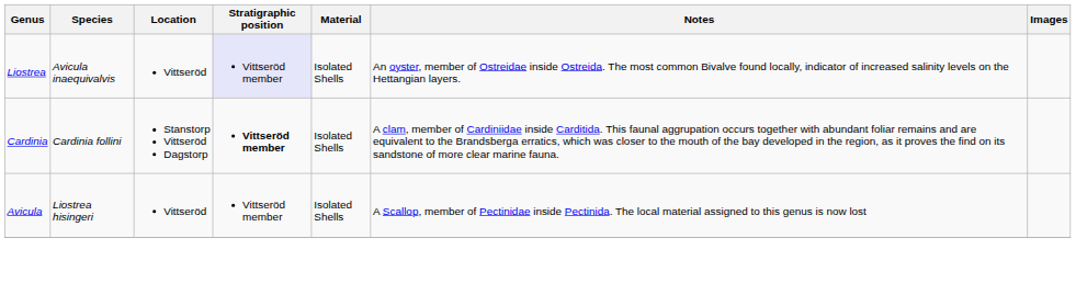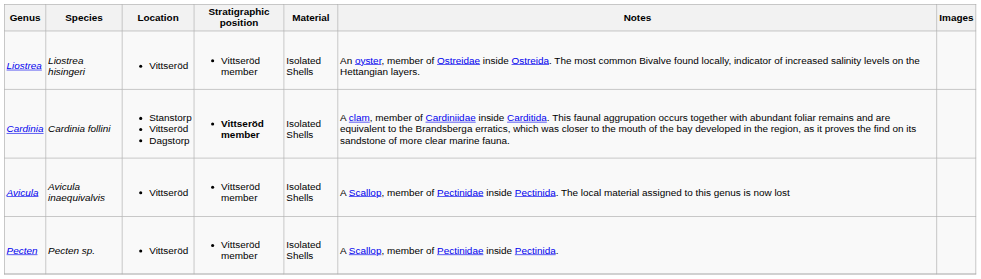 <table class = "wikitable">
 <tr>
 <th>Genus</th>
 <th>Species</th>
 <th>Location</th>
 <th>Stratigraphic position</th>
 <th>Material</th>
 <th>Notes</th>
 <th>Images</th>
 </tr>
 <tr>
 <td><br><em><a href='#'>Liostrea</a></em></td>
-<td><br><em>Avicula inaequivalvis</em></td>
+<td><br><em>Liostrea hisingeri</em></td>
 <td><br><ul><li>Vittseröd</li></ul></td>
-<td style="background: lavender;"><br><ul><li>Vittseröd member</li></ul></td>
+<td><br><ul><li>Vittseröd member</li></ul></td>
 <td><br>Isolated Shells</td>
 <td><br>An <a href='#'>oyster</a>, member of  <a href='#'>Ostreidae</a> inside <a href='#'>Ostreida</a>. The most common Bivalve found locally, indicator of increased salinity levels on the Hettangian layers.</td>
 <td><br></td>
 </tr>
 <tr>
 <td><br><em><a href='#'>Cardinia</a></em></td>
 <td><br><em>Cardinia follini</em></td>
 <td><br><ul><li>Stanstorp</li><li>Vittseröd</li><li>Dagstorp</li></ul></td>
 <td><strong><br><ul><li>Vittseröd member</li></ul></strong></td>
 <td><br>Isolated Shells</td>
 <td><br>A <a href='#'>clam</a>, member of  <a href='#'>Cardiniidae</a> inside <a href='#'>Carditida</a>. This faunal aggrupation occurs together with abundant foliar remains and are equivalent to the Brandsberga erratics, which was closer to the mouth of the bay developed in the region, as it proves the find on its sandstone of more clear marine fauna.</td>
 <td></td>
 </tr>
 <tr>
 <td><br><em><a href='#'>Avicula</a></em></td>
-<td><br><em>Liostrea hisingeri</em></td>
+<td><br><em>Avicula inaequivalvis</em></td>
 <td><br><ul><li>Vittseröd</li></ul></td>
 <td><br><ul><li>Vittseröd member</li></ul></td>
 <td><br>Isolated Shells</td>
 <td><br>A <a href='#'>Scallop</a>, member of  <a href='#'>Pectinidae</a> inside <a href='#'>Pectinida</a>.  The local material assigned to this genus is now lost</td>
 <td></td>
 </tr>
 <tr>
+<td><br><em><a href='#'>Pecten</a></em></td>
+<td><br><em>Pecten sp.</em></td>
+<td><br><ul><li>Vittseröd</li></ul></td>
+<td><br><ul><li>Vittseröd member</li></ul></td>
+<td><br>Isolated Shells</td>
+<td><br>A <a href='#'>Scallop</a>, member of  <a href='#'>Pectinidae</a> inside <a href='#'>Pectinida</a>.</td>
+<td><br></td>
+</tr>
+<tr>
 </tr>
 </table>
